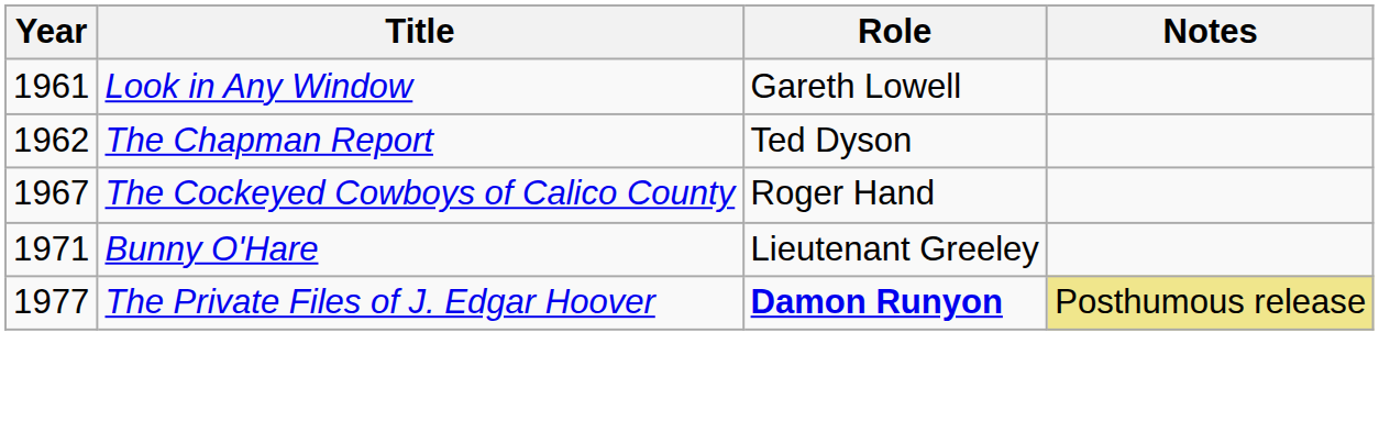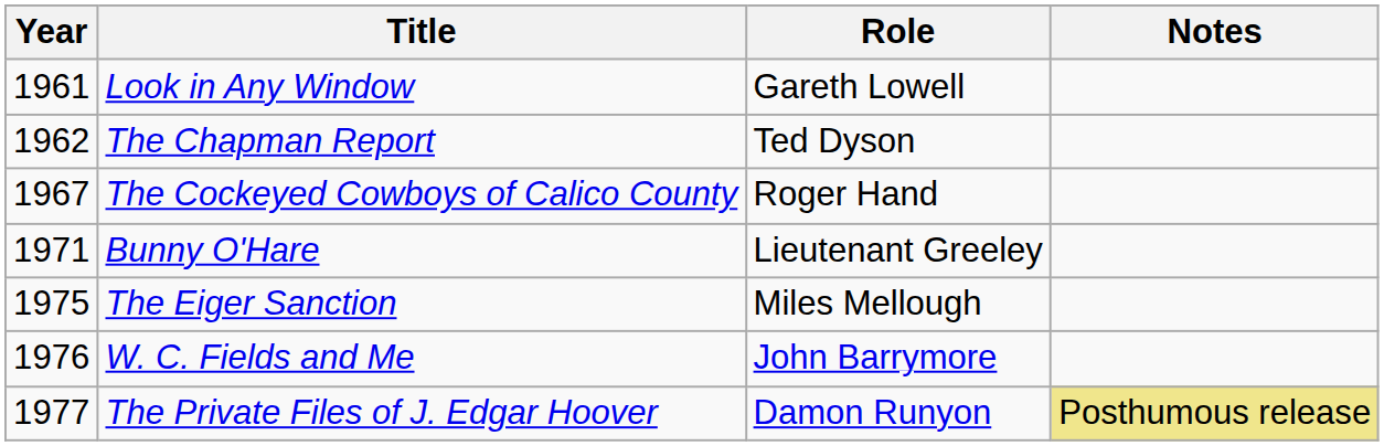 <table class="wikitable sortable">
 <tr>
 <th>Year</th>
 <th>Title</th>
 <th>Role</th>
 <th class="unsortable">Notes</th>
 </tr>
 <tr>
 <td>1961</td>
 <td><em><a href='#'>Look in Any Window</a></em></td>
 <td>Gareth Lowell</td>
 <td></td>
 </tr>
 <tr>
 <td>1962</td>
 <td><em><a href='#'>The Chapman Report</a></em></td>
 <td>Ted Dyson</td>
 <td></td>
 </tr>
 <tr>
 <td>1967</td>
 <td><em><a href='#'>The Cockeyed Cowboys of Calico County</a></em></td>
 <td>Roger Hand</td>
 <td></td>
 </tr>
 <tr>
 <td>1971</td>
 <td><em><a href='#'>Bunny O'Hare</a></em></td>
 <td>Lieutenant Greeley</td>
 <td></td>
 </tr>
 <tr>
+<td>1975</td>
+<td><em><a href='#'>The Eiger Sanction</a></em></td>
+<td>Miles Mellough</td>
+<td></td>
+</tr>
+<tr>
+<td>1976</td>
+<td><em><a href='#'>W. C. Fields and Me</a></em></td>
+<td><a href='#'>John Barrymore</a></td>
+<td></td>
+</tr>
+<tr>
 <td>1977</td>
 <td><em><a href='#'>The Private Files of J. Edgar Hoover</a></em></td>
-<td><strong><a href='#'>Damon Runyon</a></strong></td>
+<td><a href='#'>Damon Runyon</a></td>
 <td style="background: khaki;">Posthumous release</td>
 </tr>
 </table>
